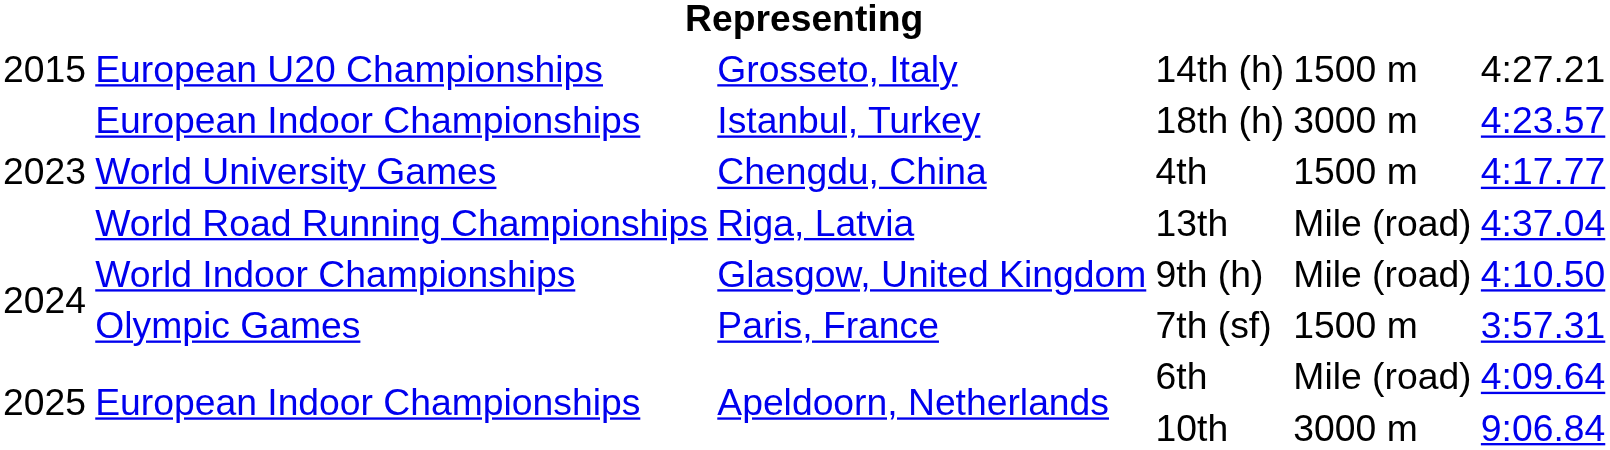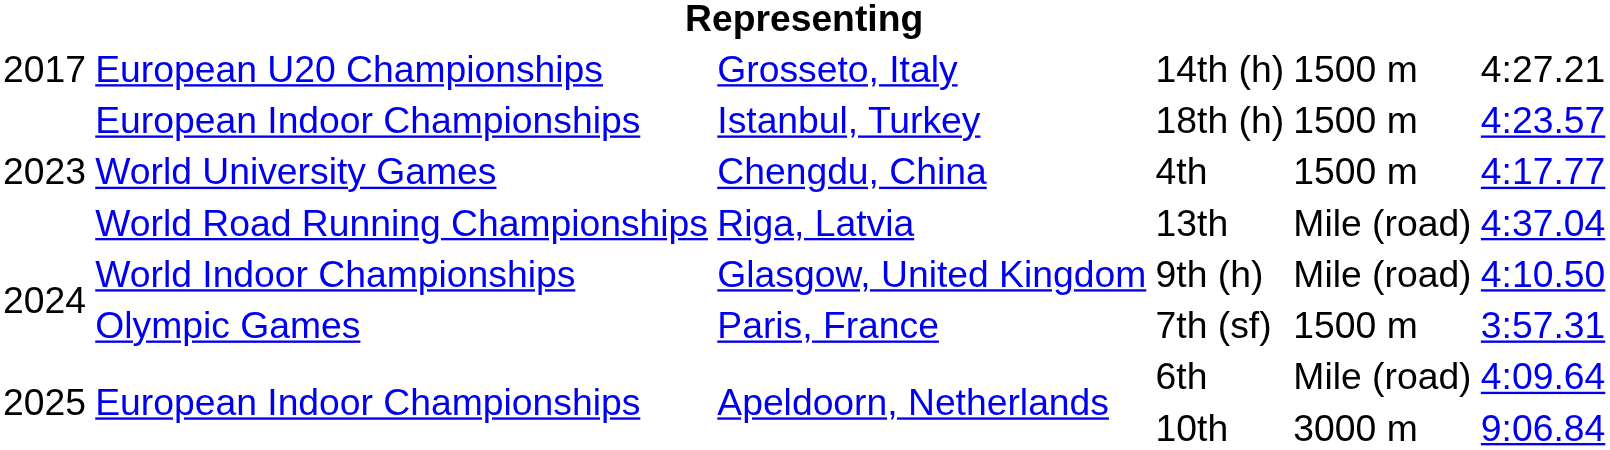 <table>
 <tr>
 <th colspan="6">Representing </th>
 </tr>
 <tr>
-<td>2015</td>
+<td>2017</td>
 <td><a href='#'>European U20 Championships</a></td>
 <td><a href='#'>Grosseto, Italy</a></td>
 <td>14th (h)</td>
 <td>1500 m</td>
 <td>4:27.21</td>
 </tr>
 <tr>
 <td rowspan=3>2023</td>
 <td><a href='#'>European Indoor Championships</a></td>
 <td><a href='#'>Istanbul, Turkey</a></td>
 <td>18th (h)</td>
-<td>3000 m</td>
+<td>1500 m</td>
 <td><a href='#'>4:23.57</a></td>
 </tr>
 <tr>
 <td><a href='#'>World University Games</a></td>
 <td><a href='#'>Chengdu, China</a></td>
 <td>4th</td>
 <td>1500 m</td>
 <td><a href='#'>4:17.77</a></td>
 </tr>
 <tr>
 <td><a href='#'>World Road Running Championships</a></td>
 <td><a href='#'>Riga, Latvia</a></td>
 <td>13th</td>
 <td>Mile (road)</td>
 <td><a href='#'>4:37.04</a></td>
 </tr>
 <tr>
 <td rowspan=2>2024</td>
 <td><a href='#'>World Indoor Championships</a></td>
 <td><a href='#'>Glasgow, United Kingdom</a></td>
 <td>9th (h)</td>
 <td>Mile (road)</td>
 <td><a href='#'>4:10.50</a></td>
 </tr>
 <tr>
 <td><a href='#'>Olympic Games</a></td>
 <td><a href='#'>Paris, France</a></td>
 <td>7th (sf)</td>
 <td>1500 m</td>
 <td><a href='#'>3:57.31</a></td>
 </tr>
 <tr>
 <td rowspan=2>2025</td>
 <td rowspan=2><a href='#'>European  Indoor Championships</a></td>
 <td rowspan=2><a href='#'>Apeldoorn, Netherlands</a></td>
 <td>6th</td>
 <td>Mile (road)</td>
 <td><a href='#'>4:09.64</a></td>
 </tr>
 <tr>
 <td>10th</td>
 <td>3000 m</td>
 <td><a href='#'>9:06.84</a></td>
 </tr>
 </table>
